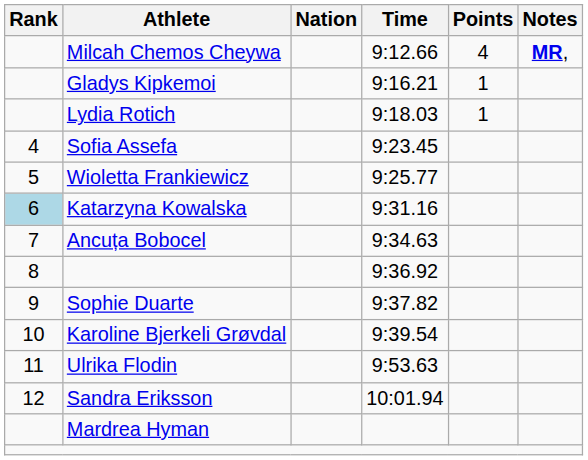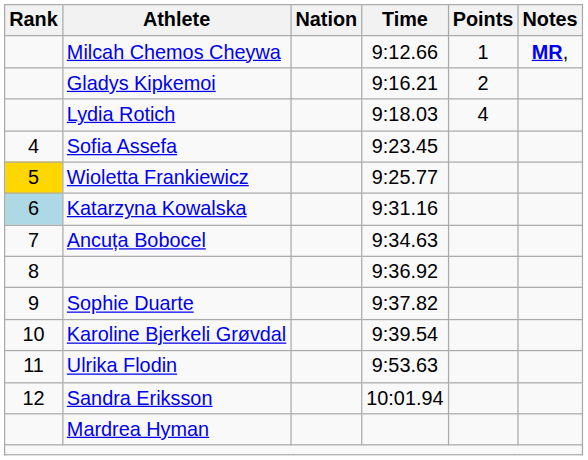 <table class="wikitable sortable" style="text-align:center;">
 <tr>
 <th scope="col" style="width: 10px;">Rank</th>
 <th scope="col">Athlete</th>
 <th scope="col">Nation</th>
 <th scope="col">Time</th>
 <th scope="col">Points</th>
 <th scope="col">Notes</th>
 </tr>
 <tr>
 <td></td>
 <td align=left><a href='#'>Milcah Chemos Cheywa</a></td>
 <td align=left></td>
 <td>9:12.66</td>
-<td>4</td>
+<td>1</td>
 <td><strong><a href='#'>MR</a></strong>, </td>
 </tr>
 <tr>
 <td></td>
 <td align=left><a href='#'>Gladys Kipkemoi</a></td>
 <td align=left></td>
 <td>9:16.21</td>
-<td>1</td>
+<td>2</td>
 <td></td>
 </tr>
 <tr>
 <td></td>
 <td align=left><a href='#'>Lydia Rotich</a></td>
 <td align=left></td>
 <td>9:18.03</td>
-<td>1</td>
+<td>4</td>
 <td></td>
 </tr>
 <tr>
 <td>4</td>
 <td align=left><a href='#'>Sofia Assefa</a></td>
 <td align=left></td>
 <td>9:23.45</td>
 <td></td>
 <td></td>
 </tr>
 <tr>
-<td>5</td>
+<td style="background: gold;">5</td>
 <td align=left><a href='#'>Wioletta Frankiewicz</a></td>
 <td align=left></td>
 <td>9:25.77</td>
 <td></td>
 <td></td>
 </tr>
 <tr>
 <td style="background: lightblue;">6</td>
 <td align=left><a href='#'>Katarzyna Kowalska</a></td>
 <td align=left></td>
 <td>9:31.16</td>
 <td></td>
 <td></td>
 </tr>
 <tr>
 <td>7</td>
 <td align=left><a href='#'>Ancuța Bobocel</a></td>
 <td align=left></td>
 <td>9:34.63</td>
 <td></td>
 <td></td>
 </tr>
 <tr>
 <td>8</td>
 <td align=left></td>
 <td align=left></td>
 <td>9:36.92</td>
 <td></td>
 <td></td>
 </tr>
 <tr>
 <td>9</td>
 <td align=left><a href='#'>Sophie Duarte</a></td>
 <td align=left></td>
 <td>9:37.82</td>
 <td></td>
 <td></td>
 </tr>
 <tr>
 <td>10</td>
 <td align=left><a href='#'>Karoline Bjerkeli Grøvdal</a></td>
 <td align=left></td>
 <td>9:39.54</td>
 <td></td>
 <td></td>
 </tr>
 <tr>
 <td>11</td>
 <td align=left><a href='#'>Ulrika Flodin</a></td>
 <td align=left></td>
 <td>9:53.63</td>
 <td></td>
 <td></td>
 </tr>
 <tr>
 <td>12</td>
 <td align=left><a href='#'>Sandra Eriksson</a></td>
 <td align=left></td>
 <td>10:01.94</td>
 <td></td>
 <td></td>
 </tr>
 <tr>
 <td></td>
 <td align="left"><a href='#'>Mardrea Hyman</a></td>
 <td align="left"></td>
 <td></td>
 <td></td>
 <td></td>
 </tr>
 <tr class="sortbottom">
 <td colspan="6"></td>
 </tr>
 </table>
